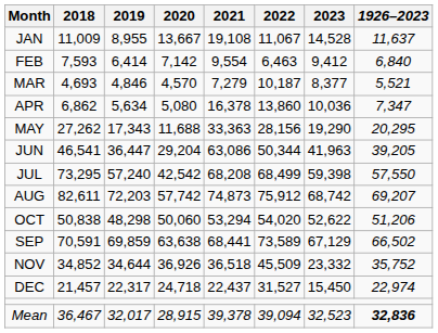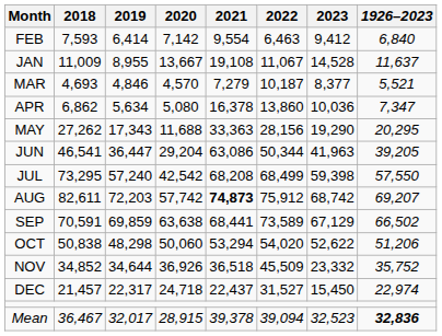 <table class="wikitable" style="text-align:center;">
 <tr>
 <th>Month</th>
 <th>2018</th>
 <th>2019</th>
 <th>2020</th>
 <th>2021</th>
 <th>2022</th>
 <th>2023</th>
 <th><em>1926–2023</em></th>
 </tr>
 <tr>
+<td>FEB</td>
+<td>7,593</td>
+<td>6,414</td>
+<td>7,142</td>
+<td>9,554</td>
+<td>6,463</td>
+<td>9,412</td>
+<td><em>6,840</em></td>
+</tr>
+<tr>
 <td>JAN</td>
 <td>11,009</td>
 <td>8,955</td>
 <td>13,667</td>
 <td>19,108</td>
 <td>11,067</td>
 <td>14,528</td>
 <td><em>11,637</em></td>
-</tr>
-<tr>
-<td>FEB</td>
-<td>7,593</td>
-<td>6,414</td>
-<td>7,142</td>
-<td>9,554</td>
-<td>6,463</td>
-<td>9,412</td>
-<td><em>6,840</em></td>
 </tr>
 <tr>
 <td>MAR</td>
 <td>4,693</td>
 <td>4,846</td>
 <td>4,570</td>
 <td>7,279</td>
 <td>10,187</td>
 <td>8,377</td>
 <td><em>5,521</em></td>
 </tr>
 <tr>
 <td>APR</td>
 <td>6,862</td>
 <td>5,634</td>
 <td>5,080</td>
 <td>16,378</td>
 <td>13,860</td>
 <td>10,036</td>
 <td><em>7,347</em></td>
 </tr>
 <tr>
 <td>MAY</td>
 <td>27,262</td>
 <td>17,343</td>
 <td>11,688</td>
 <td>33,363</td>
 <td>28,156</td>
 <td>19,290</td>
 <td><em>20,295</em></td>
 </tr>
 <tr>
 <td>JUN</td>
 <td>46,541</td>
 <td>36,447</td>
 <td>29,204</td>
 <td>63,086</td>
 <td>50,344</td>
 <td>41,963</td>
 <td><em>39,205</em></td>
 </tr>
 <tr>
 <td>JUL</td>
 <td>73,295</td>
 <td>57,240</td>
 <td>42,542</td>
 <td>68,208</td>
 <td>68,499</td>
 <td>59,398</td>
 <td><em>57,550</em></td>
 </tr>
 <tr>
 <td>AUG</td>
 <td>82,611</td>
 <td>72,203</td>
 <td>57,742</td>
-<td>74,873</td>
+<td><strong>74,873</strong></td>
 <td>75,912</td>
 <td>68,742</td>
 <td><em>69,207</em></td>
+</tr>
+<tr>
+<td>SEP</td>
+<td>70,591</td>
+<td>69,859</td>
+<td>63,638</td>
+<td>68,441</td>
+<td>73,589</td>
+<td>67,129</td>
+<td><em>66,502</em></td>
 </tr>
 <tr>
 <td>OCT</td>
 <td>50,838</td>
 <td>48,298</td>
 <td>50,060</td>
 <td>53,294</td>
 <td>54,020</td>
 <td>52,622</td>
 <td><em>51,206</em></td>
-</tr>
-<tr>
-<td>SEP</td>
-<td>70,591</td>
-<td>69,859</td>
-<td>63,638</td>
-<td>68,441</td>
-<td>73,589</td>
-<td>67,129</td>
-<td><em>66,502</em></td>
 </tr>
 <tr>
 <td>NOV</td>
 <td>34,852</td>
 <td>34,644</td>
 <td>36,926</td>
 <td>36,518</td>
 <td>45,509</td>
 <td>23,332</td>
 <td><em>35,752</em></td>
 </tr>
 <tr>
 <td>DEC</td>
 <td>21,457</td>
 <td>22,317</td>
 <td>24,718</td>
 <td>22,437</td>
 <td>31,527</td>
 <td>15,450</td>
 <td><em>22,974</em></td>
 </tr>
 <tr>
 <td colspan="8"></td>
 </tr>
 <tr>
 <td><em>Mean</em></td>
 <td><em>36,467</em></td>
 <td><em>32,017</em></td>
 <td><em>28,915</em></td>
 <td><em>39,378</em></td>
 <td><em>39,094</em></td>
 <td><em>32,523</em></td>
 <td><strong><em>32,836</em></strong></td>
 </tr>
 </table>
